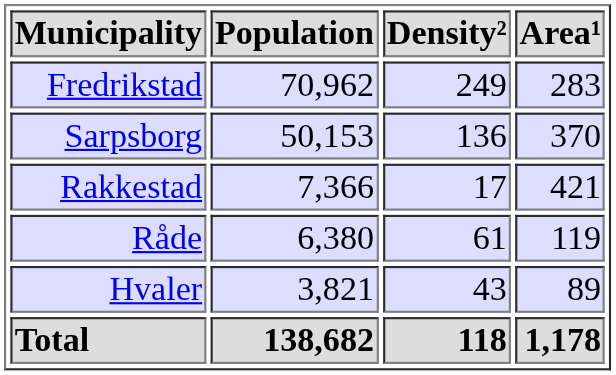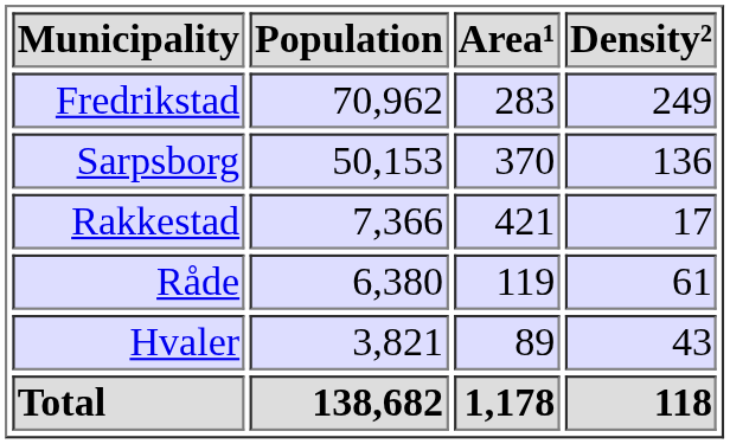 <table border>
 <tr bgcolor=#dddddd>
 <th>Municipality</th>
 <th>Population</th>
+<th>Area¹</th>
 <th>Density²</th>
-<th>Area¹</th>
 </tr>
 <tr align=right bgcolor=#ddddff>
 <td><a href='#'>Fredrikstad</a></td>
 <td>70,962</td>
+<td>283</td>
 <td>249</td>
-<td>283</td>
 </tr>
 <tr align=right bgcolor=#ddddff>
 <td><a href='#'>Sarpsborg</a></td>
 <td>50,153</td>
+<td>370</td>
 <td>136</td>
-<td>370</td>
 </tr>
 <tr align=right bgcolor=#ddddff>
 <td><a href='#'>Rakkestad</a></td>
 <td>7,366</td>
+<td>421</td>
 <td>17</td>
-<td>421</td>
 </tr>
 <tr align=right bgcolor=#ddddff>
 <td><a href='#'>Råde</a></td>
 <td>6,380</td>
+<td>119</td>
 <td>61</td>
-<td>119</td>
 </tr>
 <tr align=right bgcolor=#ddddff>
 <td><a href='#'>Hvaler</a></td>
 <td>3,821</td>
+<td>89</td>
 <td>43</td>
-<td>89</td>
 </tr>
 <tr align=right bgcolor=#dddddd>
 <th align=left>Total</th>
 <th>138,682</th>
+<th>1,178</th>
 <th>118</th>
-<th>1,178</th>
 </tr>
 </table>
